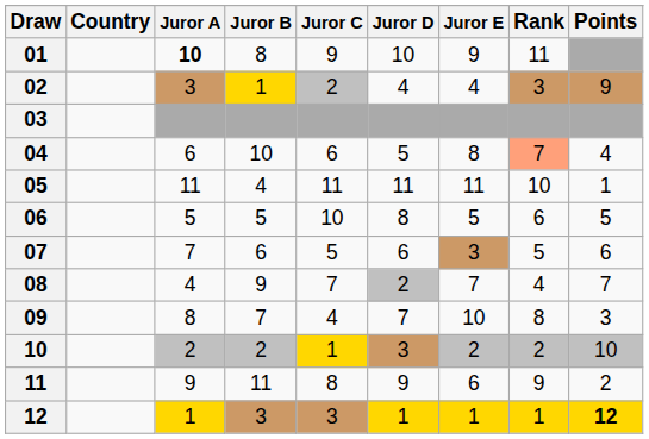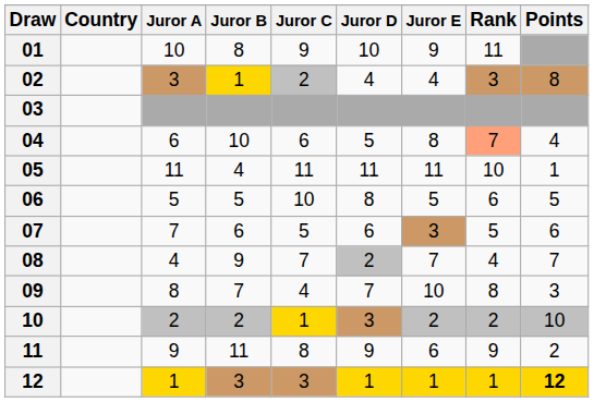 <table class="sortable wikitable collapsible plainrowheaders" style="text-align:center;">
 <tr>
 </tr>
 <tr>
 <th scope="col">Draw</th>
 <th scope="col">Country</th>
 <th scope="col"><small>Juror A</small></th>
 <th scope="col"><small>Juror B</small></th>
 <th scope="col"><small>Juror C</small></th>
 <th scope="col"><small>Juror D</small></th>
 <th scope="col"><small>Juror E</small></th>
 <th scope="col">Rank</th>
 <th scope="col">Points</th>
 </tr>
 <tr>
 <th scope="row" style="text-align:center;">01</th>
 <td style="text-align:left;"></td>
-<td><strong>10</strong></td>
+<td>10</td>
 <td>8</td>
 <td>9</td>
 <td>10</td>
 <td>9</td>
 <td>11</td>
 <td style="background:#AAAAAA;"></td>
 </tr>
 <tr>
 <th scope="row" style="text-align:center;">02</th>
 <td style="text-align:left;"></td>
 <td style="background:#CC9966;">3</td>
 <td style="background:gold;">1</td>
 <td style="background:silver;">2</td>
 <td>4</td>
 <td>4</td>
 <td style="background:#CC9966;">3</td>
-<td style="background:#CC9966;">9</td>
+<td style="background:#CC9966;">8</td>
 </tr>
 <tr class="sortbottom">
 <th scope="row" style="text-align:center;">03</th>
 <td style="text-align:left;"></td>
 <td style="background:#AAAAAA;"></td>
 <td style="background:#AAAAAA;"></td>
 <td style="background:#AAAAAA;"></td>
 <td style="background:#AAAAAA;"></td>
 <td style="background:#AAAAAA;"></td>
 <td style="background:#AAAAAA;"></td>
 <td style="background:#AAAAAA;"></td>
 </tr>
 <tr>
 <th scope="row" style="text-align:center;">04</th>
 <td style="text-align:left;"></td>
 <td>6</td>
 <td>10</td>
 <td>6</td>
 <td>5</td>
 <td>8</td>
 <td style="background: lightsalmon;">7</td>
 <td>4</td>
 </tr>
 <tr>
 <th scope="row" style="text-align:center;">05</th>
 <td style="text-align:left;"></td>
 <td>11</td>
 <td>4</td>
 <td>11</td>
 <td>11</td>
 <td>11</td>
 <td>10</td>
 <td>1</td>
 </tr>
 <tr>
 <th scope="row" style="text-align:center;">06</th>
 <td style="text-align:left;"></td>
 <td>5</td>
 <td>5</td>
 <td>10</td>
 <td>8</td>
 <td>5</td>
 <td>6</td>
 <td>5</td>
 </tr>
 <tr>
 <th scope="row" style="text-align:center;">07</th>
 <td style="text-align:left;"></td>
 <td>7</td>
 <td>6</td>
 <td>5</td>
 <td>6</td>
 <td style="background:#CC9966;">3</td>
 <td>5</td>
 <td>6</td>
 </tr>
 <tr>
 <th scope="row" style="text-align:center;">08</th>
 <td style="text-align:left;"></td>
 <td>4</td>
 <td>9</td>
 <td>7</td>
 <td style="background:silver;">2</td>
 <td>7</td>
 <td>4</td>
 <td>7</td>
 </tr>
 <tr>
 <th scope="row" style="text-align:center;">09</th>
 <td style="text-align:left;"></td>
 <td>8</td>
 <td>7</td>
 <td>4</td>
 <td>7</td>
 <td>10</td>
 <td>8</td>
 <td>3</td>
 </tr>
 <tr>
 <th scope="row" style="text-align:center;">10</th>
 <td style="text-align:left;"></td>
 <td style="background:silver;">2</td>
 <td style="background:silver;">2</td>
 <td style="background:gold;">1</td>
 <td style="background:#CC9966;">3</td>
 <td style="background:silver;">2</td>
 <td style="background:silver;">2</td>
 <td style="background:silver;">10</td>
 </tr>
 <tr>
 <th scope="row" style="text-align:center;">11</th>
 <td style="text-align:left;"></td>
 <td>9</td>
 <td>11</td>
 <td>8</td>
 <td>9</td>
 <td>6</td>
 <td>9</td>
 <td>2</td>
 </tr>
 <tr>
 <th scope="row" style="text-align:center;">12</th>
 <td style="text-align:left;"></td>
 <td style="background:gold;">1</td>
 <td style="background:#CC9966;">3</td>
 <td style="background:#CC9966;">3</td>
 <td style="background:gold;">1</td>
 <td style="background:gold;">1</td>
 <td style="background:gold;">1</td>
 <td style="background:gold;"><strong>12</strong></td>
 </tr>
 </table>
